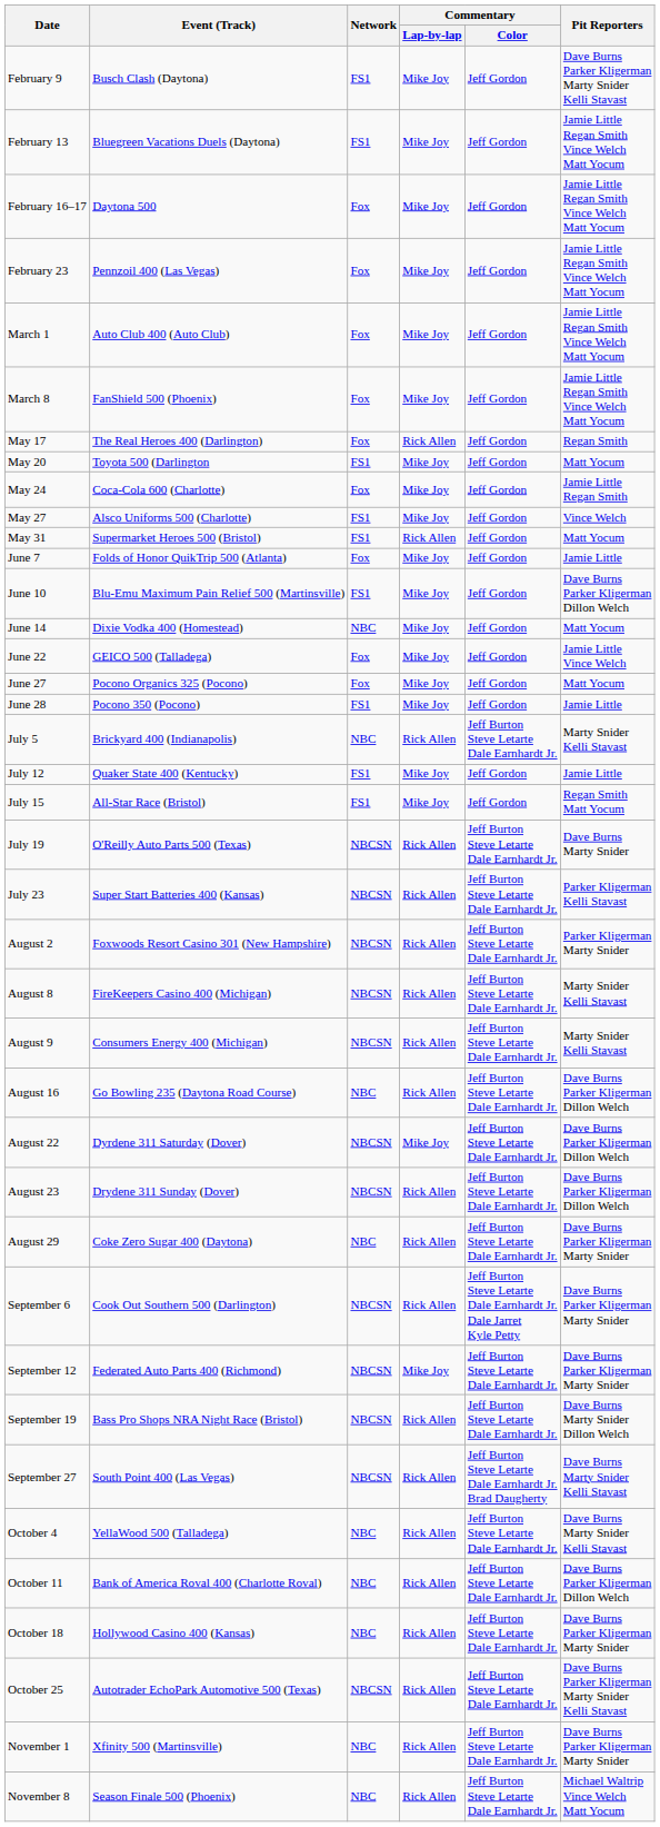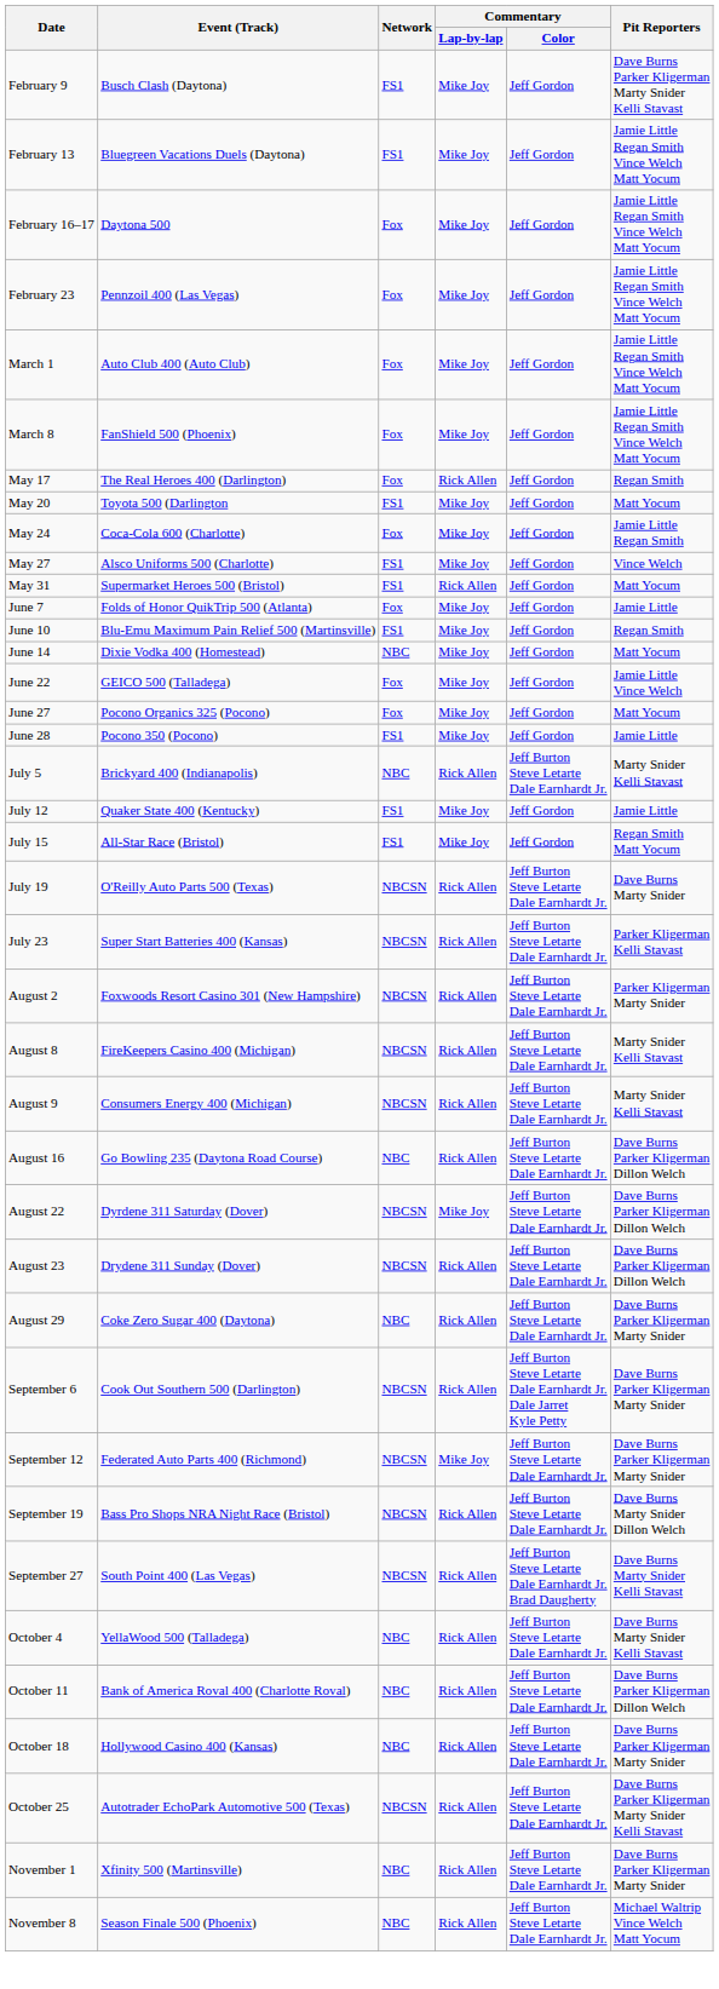 <table class="wikitable" style="font-size: 85%;">
 <tr>
 <th rowspan=2>Date</th>
 <th rowspan=2>Event (Track)</th>
 <th rowspan=2>Network</th>
 <th colspan=2>Commentary</th>
 <th rowspan=2>Pit Reporters</th>
 </tr>
 <tr>
 <th><a href='#'>Lap-by-lap</a></th>
 <th><a href='#'>Color</a></th>
 </tr>
 <tr>
 <td>February 9</td>
 <td><a href='#'>Busch Clash</a> (Daytona)</td>
 <td><a href='#'>FS1</a></td>
 <td><a href='#'>Mike Joy</a></td>
 <td><a href='#'>Jeff Gordon</a></td>
 <td><a href='#'>Dave Burns</a><br><a href='#'>Parker Kligerman</a><br>Marty Snider<br><a href='#'>Kelli Stavast</a></td>
 </tr>
 <tr>
 <td>February 13</td>
 <td><a href='#'>Bluegreen Vacations Duels</a> (Daytona)</td>
 <td><a href='#'>FS1</a></td>
 <td><a href='#'>Mike Joy</a></td>
 <td><a href='#'>Jeff Gordon</a></td>
 <td><a href='#'>Jamie Little</a><br><a href='#'>Regan Smith</a><br><a href='#'>Vince Welch</a><br><a href='#'>Matt Yocum</a></td>
 </tr>
 <tr>
 <td>February 16–17</td>
 <td><a href='#'>Daytona 500</a></td>
 <td><a href='#'>Fox</a></td>
 <td><a href='#'>Mike Joy</a></td>
 <td><a href='#'>Jeff Gordon</a></td>
 <td><a href='#'>Jamie Little</a><br><a href='#'>Regan Smith</a><br><a href='#'>Vince Welch</a><br><a href='#'>Matt Yocum</a></td>
 </tr>
 <tr>
 <td>February 23</td>
 <td><a href='#'>Pennzoil 400</a> (<a href='#'>Las Vegas</a>)</td>
 <td><a href='#'>Fox</a></td>
 <td><a href='#'>Mike Joy</a></td>
 <td><a href='#'>Jeff Gordon</a></td>
 <td><a href='#'>Jamie Little</a><br><a href='#'>Regan Smith</a><br><a href='#'>Vince Welch</a><br><a href='#'>Matt Yocum</a></td>
 </tr>
 <tr>
 <td>March 1</td>
 <td><a href='#'>Auto Club 400</a> (<a href='#'>Auto Club</a>)</td>
 <td><a href='#'>Fox</a></td>
 <td><a href='#'>Mike Joy</a></td>
 <td><a href='#'>Jeff Gordon</a></td>
 <td><a href='#'>Jamie Little</a><br><a href='#'>Regan Smith</a><br><a href='#'>Vince Welch</a><br><a href='#'>Matt Yocum</a></td>
 </tr>
 <tr>
 <td>March 8</td>
 <td><a href='#'>FanShield 500</a> (<a href='#'>Phoenix</a>)</td>
 <td><a href='#'>Fox</a></td>
 <td><a href='#'>Mike Joy</a></td>
 <td><a href='#'>Jeff Gordon</a></td>
 <td><a href='#'>Jamie Little</a><br><a href='#'>Regan Smith</a><br><a href='#'>Vince Welch</a><br><a href='#'>Matt Yocum</a></td>
 </tr>
 <tr>
 <td>May 17</td>
 <td><a href='#'>The Real Heroes 400</a> (<a href='#'>Darlington</a>)</td>
 <td><a href='#'>Fox</a></td>
 <td><a href='#'>Rick Allen</a></td>
 <td><a href='#'>Jeff Gordon</a></td>
 <td><a href='#'>Regan Smith</a></td>
 </tr>
 <tr>
 <td>May 20</td>
 <td><a href='#'>Toyota 500</a> (<a href='#'>Darlington</a></td>
 <td><a href='#'>FS1</a></td>
 <td><a href='#'>Mike Joy</a></td>
 <td><a href='#'>Jeff Gordon</a></td>
 <td><a href='#'>Matt Yocum</a></td>
 </tr>
 <tr>
 <td>May 24</td>
 <td><a href='#'>Coca-Cola 600</a> (<a href='#'>Charlotte</a>)</td>
 <td><a href='#'>Fox</a></td>
 <td><a href='#'>Mike Joy</a></td>
 <td><a href='#'>Jeff Gordon</a></td>
 <td><a href='#'>Jamie Little</a><br><a href='#'>Regan Smith</a></td>
 </tr>
 <tr>
 <td>May 27</td>
 <td><a href='#'>Alsco Uniforms 500</a> (<a href='#'>Charlotte</a>)</td>
 <td><a href='#'>FS1</a></td>
 <td><a href='#'>Mike Joy</a></td>
 <td><a href='#'>Jeff Gordon</a></td>
 <td><a href='#'>Vince Welch</a></td>
 </tr>
 <tr>
 <td>May 31</td>
 <td><a href='#'>Supermarket Heroes 500</a> (<a href='#'>Bristol</a>)</td>
 <td><a href='#'>FS1</a></td>
 <td><a href='#'>Rick Allen</a></td>
 <td><a href='#'>Jeff Gordon</a></td>
 <td><a href='#'>Matt Yocum</a></td>
 </tr>
 <tr>
 <td>June 7</td>
 <td><a href='#'>Folds of Honor QuikTrip 500</a> (<a href='#'>Atlanta</a>)</td>
 <td><a href='#'>Fox</a></td>
 <td><a href='#'>Mike Joy</a></td>
 <td><a href='#'>Jeff Gordon</a></td>
 <td><a href='#'>Jamie Little</a></td>
 </tr>
 <tr>
 <td>June 10</td>
 <td><a href='#'>Blu-Emu Maximum Pain Relief 500</a> (<a href='#'>Martinsville</a>)</td>
 <td><a href='#'>FS1</a></td>
 <td><a href='#'>Mike Joy</a></td>
 <td><a href='#'>Jeff Gordon</a></td>
-<td><a href='#'>Dave Burns</a><br><a href='#'>Parker Kligerman</a><br>Dillon Welch</td>
+<td><a href='#'>Regan Smith</a></td>
 </tr>
 <tr>
 <td>June 14</td>
 <td><a href='#'>Dixie Vodka 400</a> (<a href='#'>Homestead</a>)</td>
 <td><a href='#'>NBC</a></td>
 <td><a href='#'>Mike Joy</a></td>
 <td><a href='#'>Jeff Gordon</a></td>
 <td><a href='#'>Matt Yocum</a></td>
 </tr>
 <tr>
 <td>June 22</td>
 <td><a href='#'>GEICO 500</a> (<a href='#'>Talladega</a>)</td>
 <td><a href='#'>Fox</a></td>
 <td><a href='#'>Mike Joy</a></td>
 <td><a href='#'>Jeff Gordon</a></td>
 <td><a href='#'>Jamie Little</a><br><a href='#'>Vince Welch</a></td>
 </tr>
 <tr>
 <td>June 27</td>
 <td><a href='#'>Pocono Organics 325</a> (<a href='#'>Pocono</a>)</td>
 <td><a href='#'>Fox</a></td>
 <td><a href='#'>Mike Joy</a></td>
 <td><a href='#'>Jeff Gordon</a></td>
 <td><a href='#'>Matt Yocum</a></td>
 </tr>
 <tr>
 <td>June 28</td>
 <td><a href='#'>Pocono 350</a> (<a href='#'>Pocono</a>)</td>
 <td><a href='#'>FS1</a></td>
 <td><a href='#'>Mike Joy</a></td>
 <td><a href='#'>Jeff Gordon</a></td>
 <td><a href='#'>Jamie Little</a></td>
 </tr>
 <tr>
 <td>July 5</td>
 <td><a href='#'>Brickyard 400</a> (<a href='#'>Indianapolis</a>)</td>
 <td><a href='#'>NBC</a></td>
 <td><a href='#'>Rick Allen</a></td>
 <td><a href='#'>Jeff Burton</a><br><a href='#'>Steve Letarte</a><br><a href='#'>Dale Earnhardt Jr.</a></td>
 <td>Marty Snider<br><a href='#'>Kelli Stavast</a></td>
 </tr>
 <tr>
 <td>July 12</td>
 <td><a href='#'>Quaker State 400</a> (<a href='#'>Kentucky</a>)</td>
 <td><a href='#'>FS1</a></td>
 <td><a href='#'>Mike Joy</a></td>
 <td><a href='#'>Jeff Gordon</a></td>
 <td><a href='#'>Jamie Little</a></td>
 </tr>
 <tr>
 <td>July 15</td>
 <td><a href='#'>All-Star Race</a> (<a href='#'>Bristol</a>)</td>
 <td><a href='#'>FS1</a></td>
 <td><a href='#'>Mike Joy</a></td>
 <td><a href='#'>Jeff Gordon</a></td>
 <td><a href='#'>Regan Smith</a><br><a href='#'>Matt Yocum</a></td>
 </tr>
 <tr>
 <td>July 19</td>
 <td><a href='#'>O'Reilly Auto Parts 500</a> (<a href='#'>Texas</a>)</td>
 <td><a href='#'>NBCSN</a></td>
 <td><a href='#'>Rick Allen</a></td>
 <td><a href='#'>Jeff Burton</a><br><a href='#'>Steve Letarte</a><br><a href='#'>Dale Earnhardt Jr.</a></td>
 <td><a href='#'>Dave Burns</a><br>Marty Snider</td>
 </tr>
 <tr>
 <td>July 23</td>
 <td><a href='#'>Super Start Batteries 400</a> (<a href='#'>Kansas</a>)</td>
 <td><a href='#'>NBCSN</a></td>
 <td><a href='#'>Rick Allen</a></td>
 <td><a href='#'>Jeff Burton</a><br><a href='#'>Steve Letarte</a><br><a href='#'>Dale Earnhardt Jr.</a></td>
 <td><a href='#'>Parker Kligerman</a><br><a href='#'>Kelli Stavast</a></td>
 </tr>
 <tr>
 <td>August 2</td>
 <td><a href='#'>Foxwoods Resort Casino 301</a> (<a href='#'>New Hampshire</a>)</td>
 <td><a href='#'>NBCSN</a></td>
 <td><a href='#'>Rick Allen</a></td>
 <td><a href='#'>Jeff Burton</a><br><a href='#'>Steve Letarte</a><br><a href='#'>Dale Earnhardt Jr.</a></td>
 <td><a href='#'>Parker Kligerman</a><br>Marty Snider</td>
 </tr>
 <tr>
 <td>August 8</td>
 <td><a href='#'>FireKeepers Casino 400</a> (<a href='#'>Michigan</a>)</td>
 <td><a href='#'>NBCSN</a></td>
 <td><a href='#'>Rick Allen</a></td>
 <td><a href='#'>Jeff Burton</a><br><a href='#'>Steve Letarte</a><br><a href='#'>Dale Earnhardt Jr.</a></td>
 <td>Marty Snider<br><a href='#'>Kelli Stavast</a></td>
 </tr>
 <tr>
 <td>August 9</td>
 <td><a href='#'>Consumers Energy 400</a> (<a href='#'>Michigan</a>)</td>
 <td><a href='#'>NBCSN</a></td>
 <td><a href='#'>Rick Allen</a></td>
 <td><a href='#'>Jeff Burton</a><br><a href='#'>Steve Letarte</a><br><a href='#'>Dale Earnhardt Jr.</a></td>
 <td>Marty Snider<br><a href='#'>Kelli Stavast</a></td>
 </tr>
 <tr>
 <td>August 16</td>
 <td><a href='#'>Go Bowling 235</a> (<a href='#'>Daytona Road Course</a>)</td>
 <td><a href='#'>NBC</a></td>
 <td><a href='#'>Rick Allen</a></td>
 <td><a href='#'>Jeff Burton</a><br><a href='#'>Steve Letarte</a><br><a href='#'>Dale Earnhardt Jr.</a></td>
 <td><a href='#'>Dave Burns</a><br><a href='#'>Parker Kligerman</a><br>Dillon Welch</td>
 </tr>
 <tr>
 <td>August 22</td>
 <td><a href='#'>Dyrdene 311 Saturday</a> (<a href='#'>Dover</a>)</td>
 <td><a href='#'>NBCSN</a></td>
 <td><a href='#'>Mike Joy</a></td>
 <td><a href='#'>Jeff Burton</a><br><a href='#'>Steve Letarte</a><br><a href='#'>Dale Earnhardt Jr.</a></td>
 <td><a href='#'>Dave Burns</a><br><a href='#'>Parker Kligerman</a><br>Dillon Welch</td>
 </tr>
 <tr>
 <td>August 23</td>
 <td><a href='#'>Drydene 311 Sunday</a> (<a href='#'>Dover</a>)</td>
 <td><a href='#'>NBCSN</a></td>
 <td><a href='#'>Rick Allen</a></td>
 <td><a href='#'>Jeff Burton</a><br><a href='#'>Steve Letarte</a><br><a href='#'>Dale Earnhardt Jr.</a></td>
 <td><a href='#'>Dave Burns</a><br><a href='#'>Parker Kligerman</a><br>Dillon Welch</td>
 </tr>
 <tr>
 <td>August 29</td>
 <td><a href='#'>Coke Zero Sugar 400</a> (<a href='#'>Daytona</a>)</td>
 <td><a href='#'>NBC</a></td>
 <td><a href='#'>Rick Allen</a></td>
 <td><a href='#'>Jeff Burton</a><br><a href='#'>Steve Letarte</a><br><a href='#'>Dale Earnhardt Jr.</a></td>
 <td><a href='#'>Dave Burns</a><br><a href='#'>Parker Kligerman</a><br>Marty Snider</td>
 </tr>
 <tr>
 <td>September 6</td>
 <td><a href='#'>Cook Out Southern 500</a> (<a href='#'>Darlington</a>)</td>
 <td><a href='#'>NBCSN</a></td>
 <td><a href='#'>Rick Allen</a></td>
 <td><a href='#'>Jeff Burton</a><br><a href='#'>Steve Letarte</a><br><a href='#'>Dale Earnhardt Jr.</a><br><a href='#'>Dale Jarret</a><br><a href='#'>Kyle Petty</a></td>
 <td><a href='#'>Dave Burns</a><br><a href='#'>Parker Kligerman</a><br>Marty Snider</td>
 </tr>
 <tr>
 <td>September 12</td>
 <td><a href='#'>Federated Auto Parts 400</a> (<a href='#'>Richmond</a>)</td>
 <td><a href='#'>NBCSN</a></td>
 <td><a href='#'>Mike Joy</a></td>
 <td><a href='#'>Jeff Burton</a><br><a href='#'>Steve Letarte</a><br><a href='#'>Dale Earnhardt Jr.</a></td>
 <td><a href='#'>Dave Burns</a><br><a href='#'>Parker Kligerman</a><br>Marty Snider</td>
 </tr>
 <tr>
 <td>September 19</td>
 <td><a href='#'>Bass Pro Shops NRA Night Race</a> (<a href='#'>Bristol</a>)</td>
 <td><a href='#'>NBCSN</a></td>
 <td><a href='#'>Rick Allen</a></td>
 <td><a href='#'>Jeff Burton</a><br><a href='#'>Steve Letarte</a><br><a href='#'>Dale Earnhardt Jr.</a></td>
 <td><a href='#'>Dave Burns</a><br>Marty Snider<br>Dillon Welch</td>
 </tr>
 <tr>
 <td>September 27</td>
 <td><a href='#'>South Point 400</a> (<a href='#'>Las Vegas</a>)</td>
 <td><a href='#'>NBCSN</a></td>
 <td><a href='#'>Rick Allen</a></td>
 <td><a href='#'>Jeff Burton</a><br><a href='#'>Steve Letarte</a><br><a href='#'>Dale Earnhardt Jr.</a><br><a href='#'>Brad Daugherty</a></td>
 <td><a href='#'>Dave Burns</a><br><a href='#'>Marty Snider</a><br><a href='#'>Kelli Stavast</a></td>
 </tr>
 <tr>
 <td>October 4</td>
 <td><a href='#'>YellaWood 500</a> (<a href='#'>Talladega</a>)</td>
 <td><a href='#'>NBC</a></td>
 <td><a href='#'>Rick Allen</a></td>
 <td><a href='#'>Jeff Burton</a><br><a href='#'>Steve Letarte</a><br><a href='#'>Dale Earnhardt Jr.</a></td>
 <td><a href='#'>Dave Burns</a><br>Marty Snider<br><a href='#'>Kelli Stavast</a></td>
 </tr>
 <tr>
 <td>October 11</td>
 <td><a href='#'>Bank of America Roval 400</a> (<a href='#'>Charlotte Roval</a>)</td>
 <td><a href='#'>NBC</a></td>
 <td><a href='#'>Rick Allen</a></td>
 <td><a href='#'>Jeff Burton</a><br><a href='#'>Steve Letarte</a><br><a href='#'>Dale Earnhardt Jr.</a></td>
 <td><a href='#'>Dave Burns</a><br><a href='#'>Parker Kligerman</a><br>Dillon Welch</td>
 </tr>
 <tr>
 <td>October 18</td>
 <td><a href='#'>Hollywood Casino 400</a> (<a href='#'>Kansas</a>)</td>
 <td><a href='#'>NBC</a></td>
 <td><a href='#'>Rick Allen</a></td>
 <td><a href='#'>Jeff Burton</a><br><a href='#'>Steve Letarte</a><br><a href='#'>Dale Earnhardt Jr.</a></td>
 <td><a href='#'>Dave Burns</a><br><a href='#'>Parker Kligerman</a><br>Marty Snider</td>
 </tr>
 <tr>
 <td>October 25</td>
 <td><a href='#'>Autotrader EchoPark Automotive 500</a> (<a href='#'>Texas</a>)</td>
 <td><a href='#'>NBCSN</a></td>
 <td><a href='#'>Rick Allen</a></td>
 <td><a href='#'>Jeff Burton</a><br><a href='#'>Steve Letarte</a><br><a href='#'>Dale Earnhardt Jr.</a></td>
 <td><a href='#'>Dave Burns</a><br><a href='#'>Parker Kligerman</a><br>Marty Snider<br><a href='#'>Kelli Stavast</a></td>
 </tr>
 <tr>
 <td>November 1</td>
 <td><a href='#'>Xfinity 500</a> (<a href='#'>Martinsville</a>)</td>
 <td><a href='#'>NBC</a></td>
 <td><a href='#'>Rick Allen</a></td>
 <td><a href='#'>Jeff Burton</a><br><a href='#'>Steve Letarte</a><br><a href='#'>Dale Earnhardt Jr.</a></td>
 <td><a href='#'>Dave Burns</a><br><a href='#'>Parker Kligerman</a><br>Marty Snider</td>
 </tr>
 <tr>
 <td>November 8</td>
 <td><a href='#'>Season Finale 500</a> (<a href='#'>Phoenix</a>)</td>
 <td><a href='#'>NBC</a></td>
 <td><a href='#'>Rick Allen</a></td>
 <td><a href='#'>Jeff Burton</a><br><a href='#'>Steve Letarte</a><br><a href='#'>Dale Earnhardt Jr.</a></td>
 <td><a href='#'>Michael Waltrip</a><br><a href='#'>Vince Welch</a><br><a href='#'>Matt Yocum</a></td>
 </tr>
 </table>
